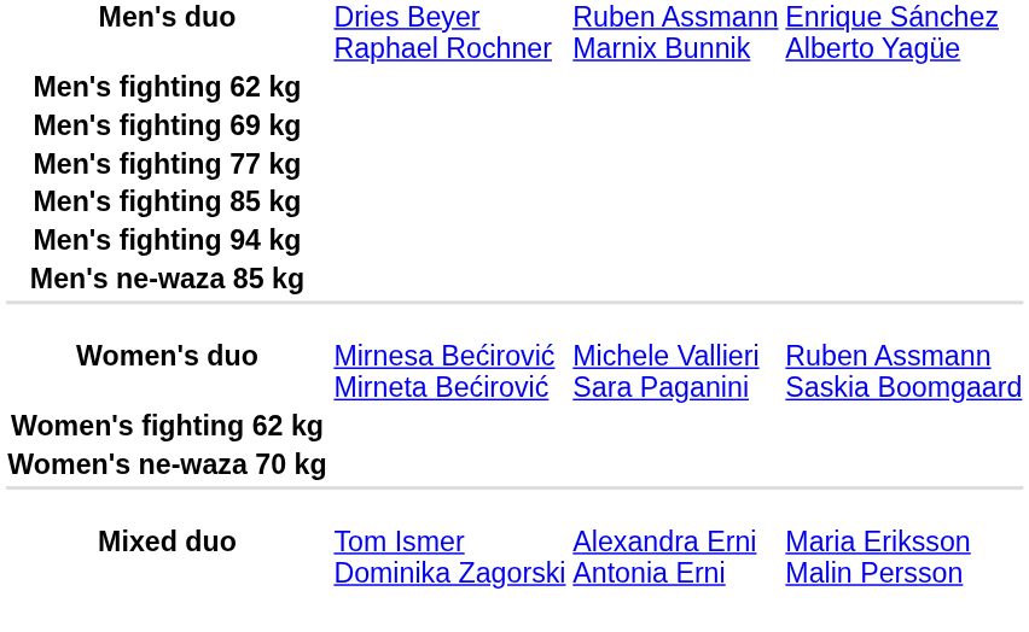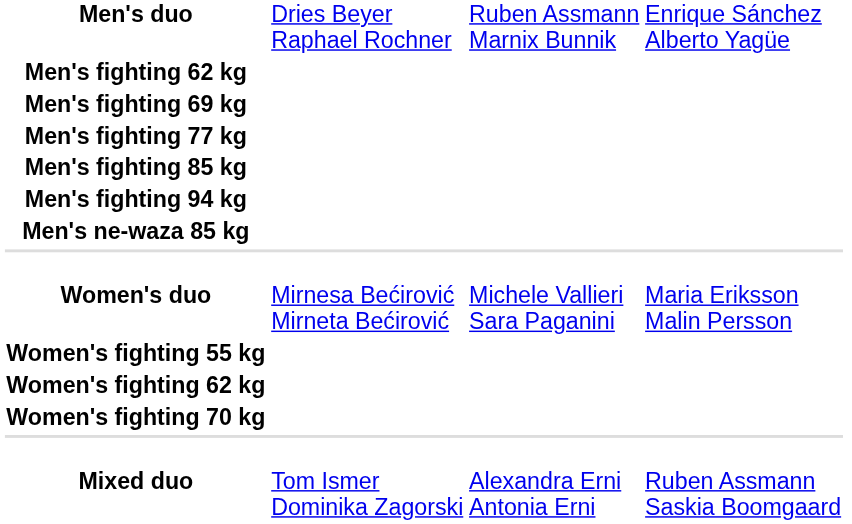 <table>
 <tr>
 <th scope="row">Men's duo</th>
 <td><br><a href='#'>Dries Beyer</a><br><a href='#'>Raphael Rochner</a></td>
 <td><br><a href='#'>Ruben Assmann</a><br><a href='#'>Marnix Bunnik</a></td>
 <td><br><a href='#'>Enrique Sánchez</a><br><a href='#'>Alberto Yagüe</a></td>
 </tr>
 <tr>
 <th scope="row">Men's fighting 62 kg</th>
 <td></td>
 <td></td>
 <td></td>
 </tr>
 <tr>
 <th scope="row">Men's fighting 69 kg</th>
 <td></td>
 <td></td>
 <td></td>
 </tr>
 <tr>
 <th scope="row">Men's fighting 77 kg</th>
 <td></td>
 <td></td>
 <td></td>
 </tr>
 <tr>
 <th scope="row">Men's fighting 85 kg</th>
 <td></td>
 <td></td>
 <td></td>
 </tr>
 <tr>
 <th scope="row">Men's fighting 94 kg</th>
 <td></td>
 <td></td>
 <td></td>
 </tr>
 <tr>
 <th scope="row">Men's ne-waza 85 kg</th>
 <td></td>
 <td></td>
 <td></td>
 </tr>
 <tr bgcolor=#DDDDDD>
 <td colspan=4></td>
 </tr>
 <tr>
 <th scope="row">Women's duo</th>
 <td><br><a href='#'>Mirnesa Bećirović</a><br><a href='#'>Mirneta Bećirović</a></td>
 <td><br><a href='#'>Michele Vallieri</a><br><a href='#'>Sara Paganini</a></td>
-<td><br><a href='#'>Ruben Assmann</a><br><a href='#'>Saskia Boomgaard</a></td>
+<td><br><a href='#'>Maria Eriksson</a><br><a href='#'>Malin Persson</a></td>
+</tr>
+<tr>
+<th scope="row">Women's fighting 55 kg</th>
+<td></td>
+<td></td>
+<td></td>
 </tr>
 <tr>
 <th scope="row">Women's fighting 62 kg</th>
 <td></td>
 <td></td>
 <td></td>
 </tr>
 <tr>
-<th scope="row">Women's ne-waza 70 kg</th>
+<th scope="row">Women's fighting 70 kg</th>
 <td></td>
 <td></td>
 <td></td>
 </tr>
 <tr bgcolor=#DDDDDD>
 <td colspan=4></td>
 </tr>
 <tr>
 <th scope="row">Mixed duo</th>
 <td><br><a href='#'>Tom Ismer</a><br><a href='#'>Dominika Zagorski</a></td>
 <td><br><a href='#'>Alexandra Erni</a><br><a href='#'>Antonia Erni</a></td>
-<td><br><a href='#'>Maria Eriksson</a><br><a href='#'>Malin Persson</a></td>
+<td><br><a href='#'>Ruben Assmann</a><br><a href='#'>Saskia Boomgaard</a></td>
 </tr>
 </table>
